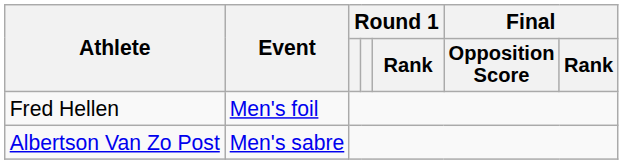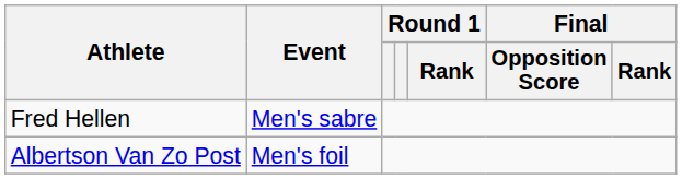 <table class="wikitable" style="font-size:90%">
 <tr>
 <th rowspan=2>Athlete</th>
 <th rowspan=2>Event</th>
 <th colspan=3>Round 1</th>
 <th colspan=2>Final</th>
 </tr>
 <tr style="font-size:95%">
 <th></th>
 <th></th>
 <th>Rank</th>
 <th>Opposition <br> Score</th>
 <th>Rank</th>
 </tr>
 <tr align=center>
 <td align=left>Fred Hellen</td>
-<td align=left><a href='#'>Men's foil</a></td>
+<td align=left><a href='#'>Men's sabre</a></td>
 <td colspan=5></td>
 </tr>
 <tr align=center>
 <td align=left><a href='#'>Albertson Van Zo Post</a></td>
-<td align=left><a href='#'>Men's sabre</a></td>
+<td align=left><a href='#'>Men's foil</a></td>
 <td colspan=5></td>
 </tr>
 </table>
